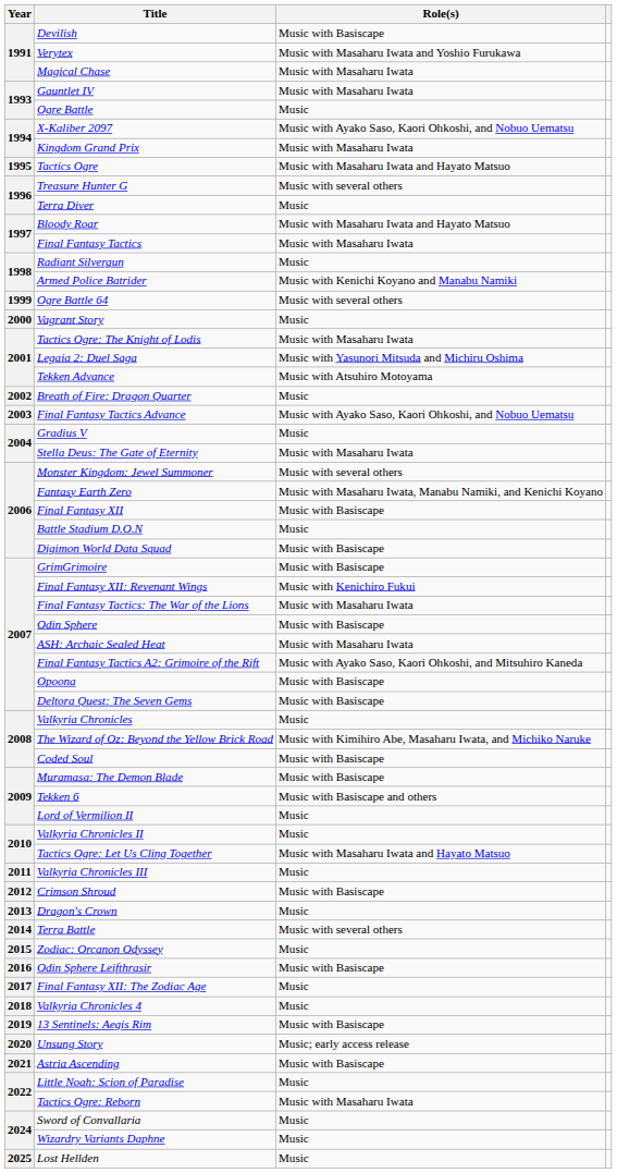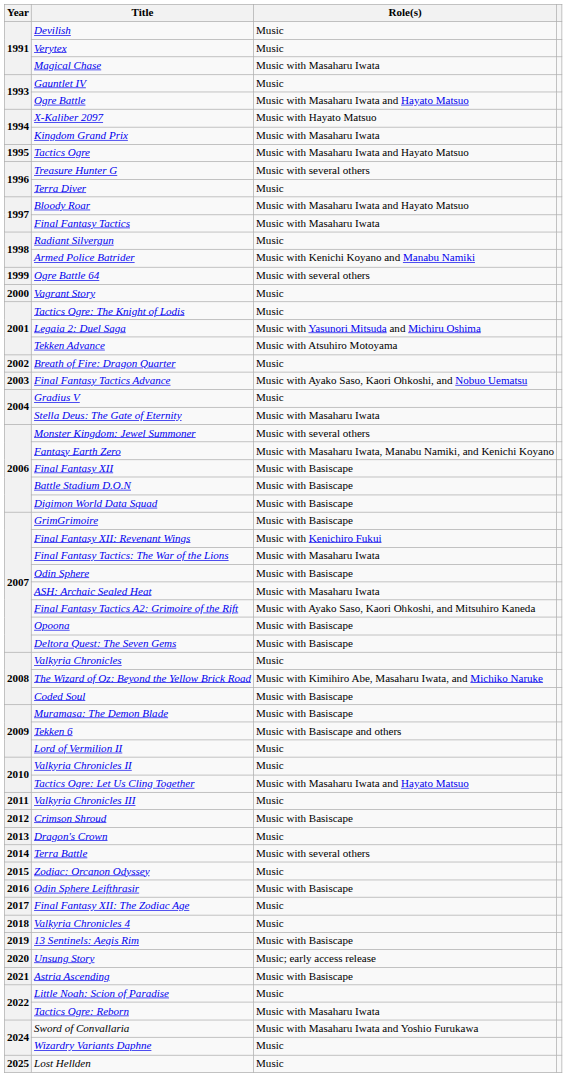 <table class="wikitable sortable" width="auto">
 <tr>
 <th scope="col">Year</th>
 <th scope="col">Title</th>
 <th scope="col">Role(s)</th>
 <th scope="col"></th>
 </tr>
 <tr>
 <th scope=row rowspan="3">1991</th>
 <td><em><a href='#'>Devilish</a></em></td>
-<td>Music with Basiscape</td>
+<td>Music</td>
 <td></td>
 </tr>
 <tr>
 <td><em><a href='#'>Verytex</a></em></td>
-<td>Music with Masaharu Iwata and Yoshio Furukawa</td>
+<td>Music</td>
 <td></td>
 </tr>
 <tr>
 <td><em><a href='#'>Magical Chase</a></em></td>
 <td>Music with Masaharu Iwata</td>
 <td></td>
 </tr>
 <tr>
 <th scope=row rowspan="2">1993</th>
 <td><em><a href='#'>Gauntlet IV</a></em></td>
-<td>Music with Masaharu Iwata</td>
+<td>Music</td>
 <td></td>
 </tr>
 <tr>
 <td><em><a href='#'>Ogre Battle</a></em></td>
-<td>Music</td>
+<td>Music with Masaharu Iwata and <a href='#'>Hayato Matsuo</a></td>
 <td></td>
 </tr>
 <tr>
 <th rowspan="2" scope="row">1994</th>
 <td><em><a href='#'>X-Kaliber 2097</a></em></td>
-<td>Music with Ayako Saso, Kaori Ohkoshi, and <a href='#'>Nobuo Uematsu</a></td>
+<td>Music with Hayato Matsuo</td>
 <td></td>
 </tr>
 <tr>
 <td><em><a href='#'>Kingdom Grand Prix</a></em></td>
 <td>Music with Masaharu Iwata</td>
 <td></td>
 </tr>
 <tr>
 <th>1995</th>
 <td><em><a href='#'>Tactics Ogre</a></em></td>
 <td>Music with Masaharu Iwata and Hayato Matsuo</td>
 <td></td>
 </tr>
 <tr>
 <th scope=row rowspan="2">1996</th>
 <td><em><a href='#'>Treasure Hunter G</a></em></td>
 <td>Music with several others</td>
 <td></td>
 </tr>
 <tr>
 <td><em><a href='#'>Terra Diver</a></em></td>
 <td>Music</td>
 <td></td>
 </tr>
 <tr>
 <th scope=row rowspan="2">1997</th>
 <td><em><a href='#'>Bloody Roar</a></em></td>
 <td>Music with Masaharu Iwata and Hayato Matsuo</td>
 <td></td>
 </tr>
 <tr>
 <td><em><a href='#'>Final Fantasy Tactics</a></em></td>
 <td>Music with Masaharu Iwata</td>
 <td></td>
 </tr>
 <tr>
 <th scope=row rowspan="2">1998</th>
 <td><em><a href='#'>Radiant Silvergun</a></em></td>
 <td>Music</td>
 <td></td>
 </tr>
 <tr>
 <td><em><a href='#'>Armed Police Batrider</a></em></td>
 <td>Music with Kenichi Koyano and <a href='#'>Manabu Namiki</a></td>
 <td></td>
 </tr>
 <tr>
 <th scope=row>1999</th>
 <td><em><a href='#'>Ogre Battle 64</a></em></td>
 <td>Music with several others</td>
 <td></td>
 </tr>
 <tr>
 <th scope=row>2000</th>
 <td><em><a href='#'>Vagrant Story</a></em></td>
 <td>Music</td>
 <td></td>
 </tr>
 <tr>
 <th scope=row rowspan="3">2001</th>
 <td><em><a href='#'>Tactics Ogre: The Knight of Lodis</a></em></td>
-<td>Music with Masaharu Iwata</td>
+<td>Music</td>
 <td></td>
 </tr>
 <tr>
 <td><em><a href='#'>Legaia 2: Duel Saga</a></em></td>
 <td>Music with <a href='#'>Yasunori Mitsuda</a> and <a href='#'>Michiru Oshima</a></td>
 <td></td>
 </tr>
 <tr>
 <td><em><a href='#'>Tekken Advance</a></em></td>
 <td>Music with Atsuhiro Motoyama</td>
 <td></td>
 </tr>
 <tr>
 <th scope=row>2002</th>
 <td><em><a href='#'>Breath of Fire: Dragon Quarter</a></em></td>
 <td>Music</td>
 <td></td>
 </tr>
 <tr>
 <th scope=row>2003</th>
 <td><em><a href='#'>Final Fantasy Tactics Advance</a></em></td>
 <td>Music with Ayako Saso, Kaori Ohkoshi, and <a href='#'>Nobuo Uematsu</a></td>
 <td></td>
 </tr>
 <tr>
 <th scope=row rowspan="2">2004</th>
 <td><em><a href='#'>Gradius V</a></em></td>
 <td>Music</td>
 <td></td>
 </tr>
 <tr>
 <td><em><a href='#'>Stella Deus: The Gate of Eternity</a></em></td>
 <td>Music with Masaharu Iwata</td>
 <td></td>
 </tr>
 <tr>
 <th scope=row rowspan="5">2006</th>
 <td><em><a href='#'>Monster Kingdom: Jewel Summoner</a></em></td>
 <td>Music with several others</td>
 <td></td>
 </tr>
 <tr>
 <td><em><a href='#'>Fantasy Earth Zero</a></em></td>
 <td>Music with Masaharu Iwata, Manabu Namiki, and Kenichi Koyano</td>
 <td></td>
 </tr>
 <tr>
 <td><em><a href='#'>Final Fantasy XII</a></em></td>
 <td>Music with Basiscape</td>
 <td></td>
 </tr>
 <tr>
 <td><em><a href='#'>Battle Stadium D.O.N</a></em></td>
-<td>Music</td>
+<td>Music with Basiscape</td>
 <td></td>
 </tr>
 <tr>
 <td><em><a href='#'>Digimon World Data Squad</a></em></td>
 <td>Music with Basiscape</td>
 <td></td>
 </tr>
 <tr>
 <th scope=row rowspan="8">2007</th>
 <td><em><a href='#'>GrimGrimoire</a></em></td>
 <td>Music with Basiscape</td>
 <td></td>
 </tr>
 <tr>
 <td><em><a href='#'>Final Fantasy XII: Revenant Wings</a></em></td>
 <td>Music with <a href='#'>Kenichiro Fukui</a></td>
 <td></td>
 </tr>
 <tr>
 <td><em><a href='#'>Final Fantasy Tactics: The War of the Lions</a></em></td>
 <td>Music with Masaharu Iwata</td>
 <td></td>
 </tr>
 <tr>
 <td><em><a href='#'>Odin Sphere</a></em></td>
 <td>Music with Basiscape</td>
 <td></td>
 </tr>
 <tr>
 <td><em><a href='#'>ASH: Archaic Sealed Heat</a></em></td>
 <td>Music with Masaharu Iwata</td>
 <td></td>
 </tr>
 <tr>
 <td><em><a href='#'>Final Fantasy Tactics A2: Grimoire of the Rift</a></em></td>
 <td>Music with Ayako Saso, Kaori Ohkoshi, and Mitsuhiro Kaneda</td>
 <td></td>
 </tr>
 <tr>
 <td><em><a href='#'>Opoona</a></em></td>
 <td>Music with Basiscape</td>
 <td></td>
 </tr>
 <tr>
 <td><em><a href='#'>Deltora Quest: The Seven Gems</a></em></td>
 <td>Music with Basiscape</td>
 <td></td>
 </tr>
 <tr>
 <th scope=row rowspan="3">2008</th>
 <td><em><a href='#'>Valkyria Chronicles</a></em></td>
 <td>Music</td>
 <td></td>
 </tr>
 <tr>
 <td><em><a href='#'>The Wizard of Oz: Beyond the Yellow Brick Road</a></em></td>
 <td>Music with Kimihiro Abe, Masaharu Iwata, and <a href='#'>Michiko Naruke</a></td>
 <td></td>
 </tr>
 <tr>
 <td><em><a href='#'>Coded Soul</a></em></td>
 <td>Music with Basiscape</td>
 <td></td>
 </tr>
 <tr>
 <th scope=row rowspan="3">2009</th>
 <td><em><a href='#'>Muramasa: The Demon Blade</a></em></td>
 <td>Music with Basiscape</td>
 <td></td>
 </tr>
 <tr>
 <td><em><a href='#'>Tekken 6</a></em></td>
 <td>Music with Basiscape and others</td>
 <td></td>
 </tr>
 <tr>
 <td><em><a href='#'>Lord of Vermilion II</a></em></td>
 <td>Music</td>
 <td></td>
 </tr>
 <tr>
 <th scope=row rowspan="2">2010</th>
 <td><em><a href='#'>Valkyria Chronicles II</a></em></td>
 <td>Music</td>
 <td></td>
 </tr>
 <tr>
 <td><em><a href='#'>Tactics Ogre: Let Us Cling Together</a></em></td>
 <td>Music with Masaharu Iwata and <a href='#'>Hayato Matsuo</a></td>
 <td></td>
 </tr>
 <tr>
 <th scope=row>2011</th>
 <td><em><a href='#'>Valkyria Chronicles III</a></em></td>
 <td>Music</td>
 <td></td>
 </tr>
 <tr>
 <th scope=row>2012</th>
 <td><em><a href='#'>Crimson Shroud</a></em></td>
 <td>Music with Basiscape</td>
 <td></td>
 </tr>
 <tr>
 <th scope=row>2013</th>
 <td><em><a href='#'>Dragon's Crown</a></em></td>
 <td>Music</td>
 <td></td>
 </tr>
 <tr>
 <th scope=row>2014</th>
 <td><em><a href='#'>Terra Battle</a></em></td>
 <td>Music with several others</td>
 <td></td>
 </tr>
 <tr>
 <th scope=row>2015</th>
 <td><em><a href='#'>Zodiac: Orcanon Odyssey</a></em></td>
 <td>Music</td>
 <td></td>
 </tr>
 <tr>
 <th scope=row>2016</th>
 <td><em><a href='#'>Odin Sphere Leifthrasir</a></em></td>
 <td>Music with Basiscape</td>
 <td></td>
 </tr>
 <tr>
 <th scope=row>2017</th>
 <td><em><a href='#'>Final Fantasy XII: The Zodiac Age</a></em></td>
 <td>Music</td>
 <td></td>
 </tr>
 <tr>
 <th scope=row>2018</th>
 <td><em><a href='#'>Valkyria Chronicles 4</a></em></td>
 <td>Music</td>
 <td></td>
 </tr>
 <tr>
 <th scope=row>2019</th>
 <td><em><a href='#'>13 Sentinels: Aegis Rim</a></em></td>
 <td>Music with Basiscape</td>
 <td></td>
 </tr>
 <tr>
 <th scope=row>2020</th>
 <td><em><a href='#'>Unsung Story</a></em></td>
 <td>Music; early access release</td>
 <td></td>
 </tr>
 <tr>
 <th scope=row>2021</th>
 <td><em><a href='#'>Astria Ascending</a></em></td>
 <td>Music with Basiscape</td>
 <td></td>
 </tr>
 <tr>
 <th scope=row rowspan="2">2022</th>
 <td><em><a href='#'>Little Noah: Scion of Paradise</a></em></td>
 <td>Music</td>
 <td></td>
 </tr>
 <tr>
 <td><em><a href='#'>Tactics Ogre: Reborn</a></em></td>
 <td>Music with Masaharu Iwata</td>
 <td></td>
 </tr>
 <tr>
 <th scope=row rowspan="2">2024</th>
 <td><em>Sword of Convallaria</em></td>
-<td>Music</td>
+<td>Music with Masaharu Iwata and Yoshio Furukawa</td>
 <td></td>
 </tr>
 <tr>
 <td><em><a href='#'>Wizardry Variants Daphne</a></em></td>
 <td>Music</td>
 <td></td>
 </tr>
 <tr>
 <th scope=row>2025</th>
 <td><em>Lost Hellden</em></td>
 <td>Music</td>
 <td></td>
 </tr>
 </table>
